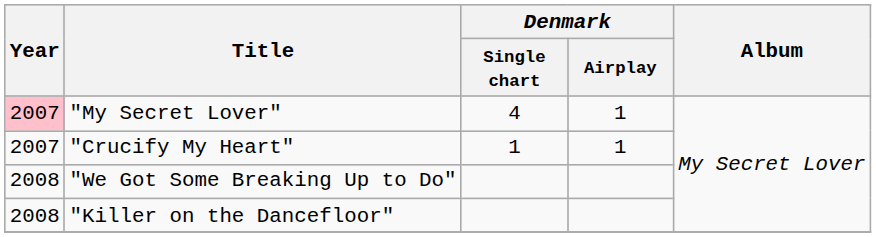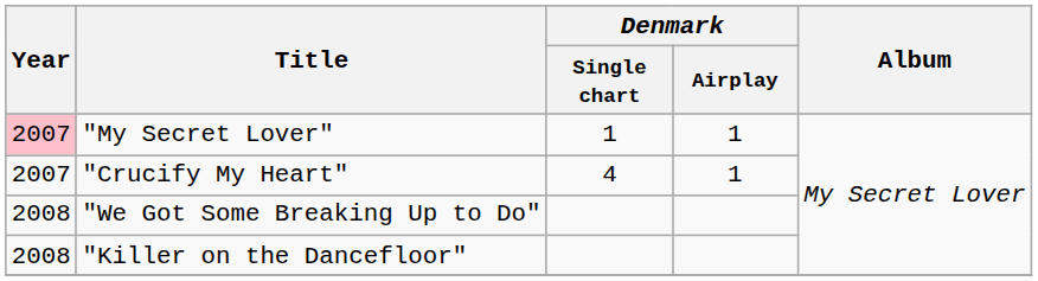 <table class="wikitable">
 <tr>
 <th rowspan="2">Year</th>
 <th rowspan="2">Title</th>
 <th colspan="2"><em>Denmark</em> </th>
 <th rowspan="2">Album</th>
 </tr>
 <tr>
 <th width="60"><small>Single chart</small></th>
 <th width="60"><small>Airplay</small></th>
 </tr>
 <tr>
 <td style="background: pink;">2007</td>
 <td>"My Secret Lover"</td>
-<td align="center">4</td>
+<td align="center">1</td>
 <td align="center">1</td>
 <td rowspan="4"><em>My Secret Lover</em></td>
 </tr>
 <tr>
 <td>2007</td>
 <td>"Crucify My Heart"</td>
-<td align="center">1</td>
+<td align="center">4</td>
 <td align="center">1</td>
 </tr>
 <tr>
 <td>2008</td>
 <td>"We Got Some Breaking Up to Do"</td>
 <td align="center"></td>
 <td align="center"></td>
 </tr>
 <tr>
 <td>2008</td>
 <td>"Killer on the Dancefloor"</td>
 <td align="center"></td>
 <td align="center"></td>
 </tr>
 <tr>
 </tr>
 </table>
